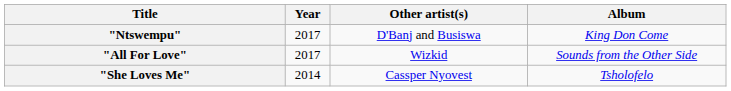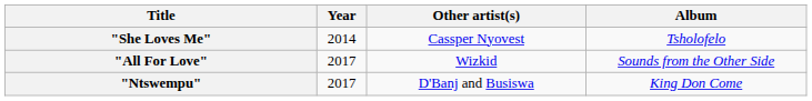 <table class="wikitable plainrowheaders" style="text-align:center;">
 <tr>
 <th scope="col" style="width:21.5em;">Title</th>
 <th scope="col" style="width:3em;">Year</th>
 <th scope="col" style="width:15em;">Other artist(s)</th>
 <th scope="col" style="width:15em;">Album</th>
 </tr>
 <tr>
-<th scope="row">"Ntswempu"</th>
-<td>2017</td>
-<td><a href='#'>D'Banj</a> and <a href='#'>Busiswa</a></td>
-<td><em><a href='#'>King Don Come</a></em></td>
+<th scope="row">"She Loves Me"</th>
+<td>2014</td>
+<td><a href='#'>Cassper Nyovest</a></td>
+<td><em><a href='#'>Tsholofelo</a></em></td>
 </tr>
 <tr>
 <th scope="row">"All For Love"</th>
 <td>2017</td>
 <td><a href='#'>Wizkid</a></td>
 <td><em><a href='#'>Sounds from the Other Side</a></em></td>
 </tr>
 <tr>
-<th scope="row">"She Loves Me"</th>
-<td>2014</td>
-<td><a href='#'>Cassper Nyovest</a></td>
-<td><em><a href='#'>Tsholofelo</a></em></td>
+<th scope="row">"Ntswempu"</th>
+<td>2017</td>
+<td><a href='#'>D'Banj</a> and <a href='#'>Busiswa</a></td>
+<td><em><a href='#'>King Don Come</a></em></td>
 </tr>
 </table>
